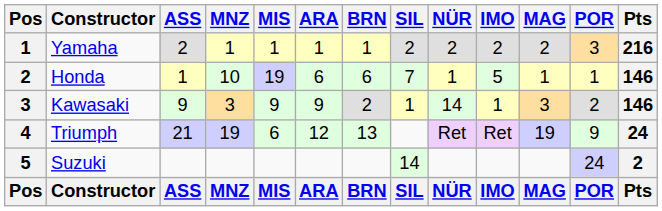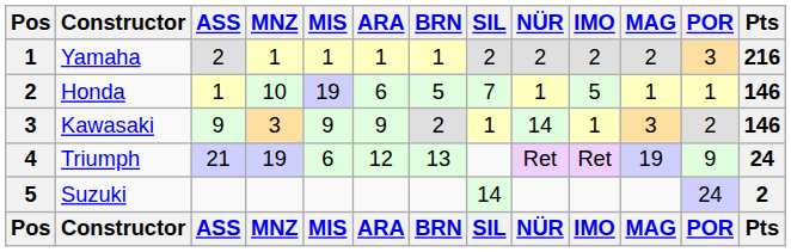 <table class="wikitable" style="font-size: 85%; text-align: center">
 <tr valign=top>
 <th valign=middle>Pos</th>
 <th valign=middle>Constructor</th>
 <th><a href='#'>ASS</a><br></th>
 <th><a href='#'>MNZ</a><br></th>
 <th><a href='#'>MIS</a><br></th>
 <th><a href='#'>ARA</a><br></th>
 <th><a href='#'>BRN</a><br></th>
 <th><a href='#'>SIL</a><br></th>
 <th><a href='#'>NÜR</a><br></th>
 <th><a href='#'>IMO</a><br></th>
 <th><a href='#'>MAG</a><br></th>
 <th><a href='#'>POR</a><br></th>
 <th valign=middle>Pts</th>
 </tr>
 <tr>
 <th>1</th>
 <td align="left"> <a href='#'>Yamaha</a></td>
 <td style="background:#dfdfdf;">2</td>
 <td style="background:#ffffbf;">1</td>
 <td style="background:#ffffbf;">1</td>
 <td style="background:#ffffbf;">1</td>
 <td style="background:#ffffbf;">1</td>
 <td style="background:#dfdfdf;">2</td>
 <td style="background:#dfdfdf;">2</td>
 <td style="background:#dfdfdf;">2</td>
 <td style="background:#dfdfdf;">2</td>
 <td style="background:#ffdf9f;">3</td>
 <th>216</th>
 </tr>
 <tr>
 <th>2</th>
 <td align="left"> <a href='#'>Honda</a></td>
 <td style="background:#ffffbf;">1</td>
 <td style="background:#dfffdf;">10</td>
 <td style="background:#cfcfff;">19</td>
 <td style="background:#dfffdf;">6</td>
-<td style="background:#dfffdf;">6</td>
+<td style="background:#dfffdf;">5</td>
 <td style="background:#dfffdf;">7</td>
 <td style="background:#ffffbf;">1</td>
 <td style="background:#dfffdf;">5</td>
 <td style="background:#ffffbf;">1</td>
 <td style="background:#ffffbf;">1</td>
 <th>146</th>
 </tr>
 <tr>
 <th>3</th>
 <td align="left"> <a href='#'>Kawasaki</a></td>
 <td style="background:#dfffdf;">9</td>
 <td style="background:#ffdf9f;">3</td>
 <td style="background:#dfffdf;">9</td>
 <td style="background:#dfffdf;">9</td>
 <td style="background:#dfdfdf;">2</td>
 <td style="background:#ffffbf;">1</td>
 <td style="background:#dfffdf;">14</td>
 <td style="background:#ffffbf;">1</td>
 <td style="background:#ffdf9f;">3</td>
 <td style="background:#dfdfdf;">2</td>
 <th>146</th>
 </tr>
 <tr>
 <th>4</th>
 <td align="left"> <a href='#'>Triumph</a></td>
 <td style="background:#cfcfff;">21</td>
 <td style="background:#cfcfff;">19</td>
 <td style="background:#dfffdf;">6</td>
 <td style="background:#dfffdf;">12</td>
 <td style="background:#dfffdf;">13</td>
 <td></td>
 <td style="background:#efcfff;">Ret</td>
 <td style="background:#efcfff;">Ret</td>
 <td style="background:#cfcfff;">19</td>
 <td style="background:#dfffdf;">9</td>
 <th>24</th>
 </tr>
 <tr>
 <th>5</th>
 <td align="left"> <a href='#'>Suzuki</a></td>
 <td></td>
 <td></td>
 <td></td>
 <td></td>
 <td></td>
 <td style="background:#dfffdf;">14</td>
 <td></td>
 <td></td>
 <td></td>
 <td style="background:#cfcfff;">24</td>
 <th>2</th>
 </tr>
 <tr valign="top">
 <th valign="middle">Pos</th>
 <th valign="middle">Constructor</th>
 <th><a href='#'>ASS</a><br></th>
 <th><a href='#'>MNZ</a><br></th>
 <th><a href='#'>MIS</a><br></th>
 <th><a href='#'>ARA</a><br></th>
 <th><a href='#'>BRN</a><br></th>
 <th><a href='#'>SIL</a><br></th>
 <th><a href='#'>NÜR</a><br></th>
 <th><a href='#'>IMO</a><br></th>
 <th><a href='#'>MAG</a><br></th>
 <th><a href='#'>POR</a><br></th>
 <th valign="middle">Pts</th>
 </tr>
 </table>
